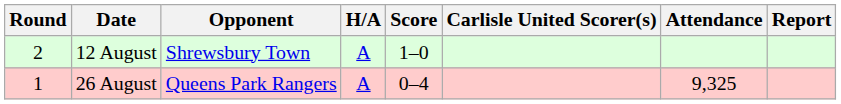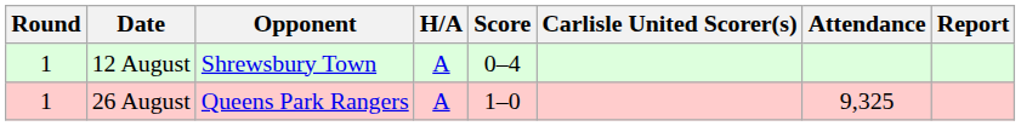 <table class="wikitable" style="text-align:center">
 <tr>
 <th>Round</th>
 <th>Date</th>
 <th>Opponent</th>
 <th>H/A</th>
 <th>Score</th>
 <th>Carlisle United Scorer(s)</th>
 <th>Attendance</th>
 <th>Report</th>
 </tr>
 <tr bgcolor=#ddffdd>
-<td>2</td>
+<td>1</td>
 <td align=left>12 August</td>
 <td align=left><a href='#'>Shrewsbury Town</a></td>
 <td><a href='#'>A</a></td>
-<td>1–0</td>
+<td>0–4</td>
 <td align=left></td>
 <td></td>
 <td></td>
 </tr>
 <tr bgcolor=#FFCCCC>
 <td>1</td>
 <td align=left>26 August</td>
 <td align=left><a href='#'>Queens Park Rangers</a></td>
 <td><a href='#'>A</a></td>
-<td>0–4</td>
+<td>1–0</td>
 <td align=left></td>
 <td>9,325</td>
 <td></td>
 </tr>
 </table>
